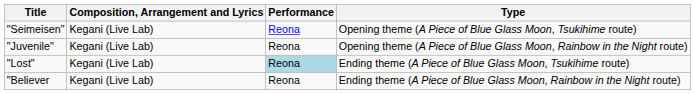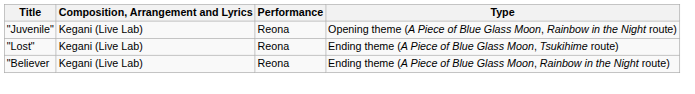 <table class="wikitable" style="width: auto;">
 <tr>
 <th>Title</th>
 <th>Composition, Arrangement and Lyrics</th>
 <th>Performance</th>
 <th>Type</th>
-</tr>
-<tr>
-<td>"Seimeisen"</td>
-<td>Kegani (Live Lab)</td>
-<td><a href='#'>Reona</a></td>
-<td>Opening theme (<em>A Piece of Blue Glass Moon</em>, <em>Tsukihime</em> route)</td>
 </tr>
 <tr>
 <td>"Juvenile"</td>
 <td>Kegani (Live Lab)</td>
 <td>Reona</td>
 <td>Opening theme (<em>A Piece of Blue Glass Moon</em>, <em>Rainbow in the Night</em> route)</td>
 </tr>
 <tr>
 <td>"Lost"</td>
 <td>Kegani (Live Lab)</td>
-<td style="background: lightblue;">Reona</td>
+<td>Reona</td>
 <td>Ending theme (<em>A Piece of Blue Glass Moon</em>, <em>Tsukihime</em> route)</td>
 </tr>
 <tr>
 <td>"Believer</td>
 <td>Kegani (Live Lab)</td>
 <td>Reona</td>
 <td>Ending theme (<em>A Piece of Blue Glass Moon</em>, <em>Rainbow in the Night</em> route)</td>
 </tr>
 </table>
